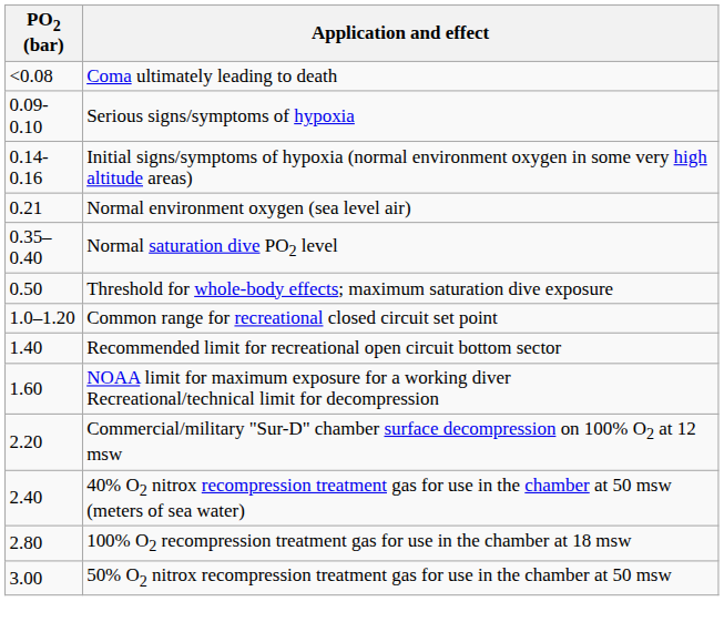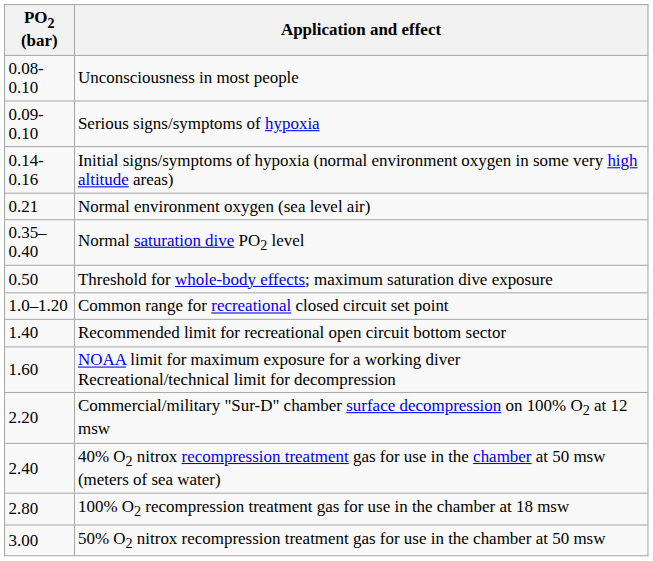 <table border="1" class="wikitable">
 <tr>
 <th>PO<sub>2</sub><br>(bar)</th>
 <th>Application and effect</th>
 </tr>
 <tr>
-<td><0.08</td>
-<td><a href='#'>Coma</a> ultimately leading to death</td>
+<td>0.08-0.10</td>
+<td>Unconsciousness in most people</td>
 </tr>
 <tr>
 <td>0.09-0.10</td>
 <td>Serious signs/symptoms of <a href='#'>hypoxia</a></td>
 </tr>
 <tr>
 <td>0.14-0.16</td>
 <td>Initial signs/symptoms of hypoxia (normal environment oxygen in some very <a href='#'>high altitude</a> areas)</td>
 </tr>
 <tr>
 <td>0.21</td>
 <td>Normal environment oxygen (sea level air)</td>
 </tr>
 <tr>
 <td>0.35–0.40</td>
 <td>Normal <a href='#'>saturation dive</a> PO<sub>2</sub> level</td>
 </tr>
 <tr>
 <td>0.50</td>
 <td>Threshold for <a href='#'>whole-body effects</a>; maximum saturation dive exposure</td>
 </tr>
 <tr>
 <td>1.0–1.20</td>
 <td>Common range for <a href='#'>recreational</a> closed circuit set point</td>
 </tr>
 <tr>
 <td>1.40</td>
 <td>Recommended limit for recreational open circuit bottom sector</td>
 </tr>
 <tr>
 <td>1.60</td>
 <td><a href='#'>NOAA</a> limit for maximum exposure for a working diver<br>Recreational/technical limit for decompression</td>
 </tr>
 <tr>
 <td>2.20</td>
 <td>Commercial/military "Sur-D" chamber <a href='#'>surface decompression</a> on 100% O<sub>2</sub> at 12 msw</td>
 </tr>
 <tr>
 <td>2.40</td>
 <td>40% O<sub>2</sub> nitrox <a href='#'>recompression treatment</a> gas for use in the <a href='#'>chamber</a> at 50 msw (meters of sea water)</td>
 </tr>
 <tr>
 <td>2.80</td>
 <td>100% O<sub>2</sub> recompression treatment gas for use in the chamber at 18 msw</td>
 </tr>
 <tr>
 <td>3.00</td>
 <td>50% O<sub>2</sub> nitrox recompression treatment gas for use in the chamber at 50 msw</td>
 </tr>
 </table>
